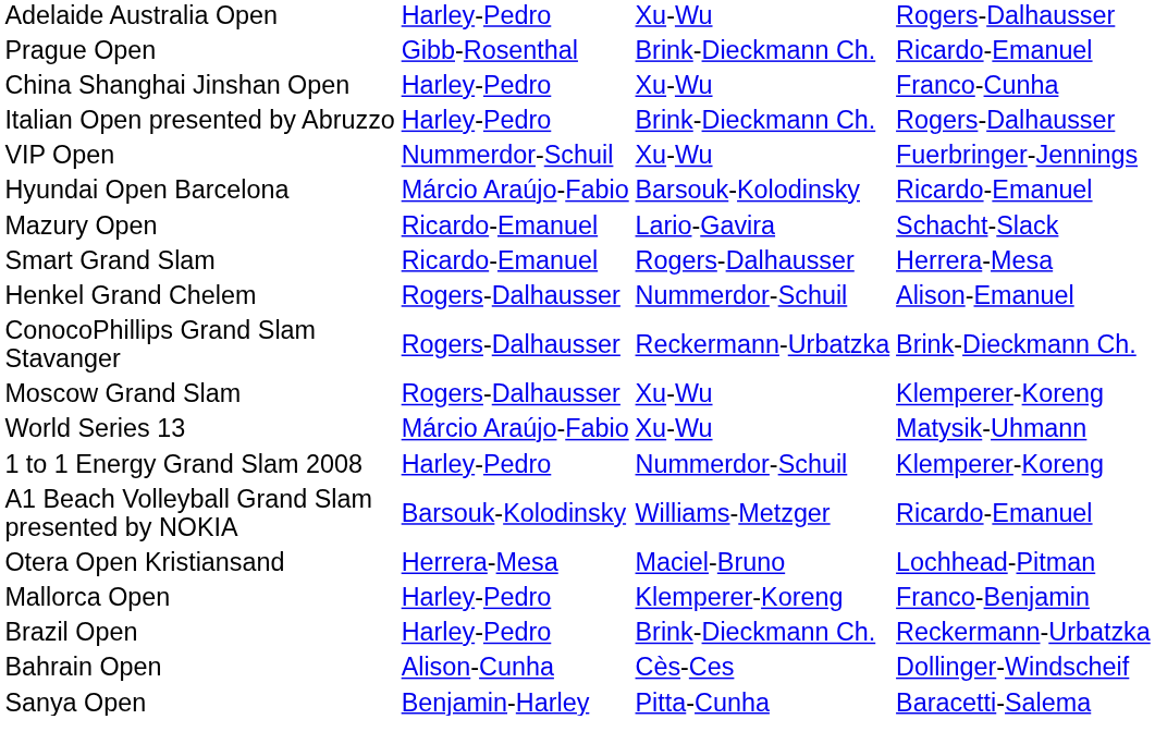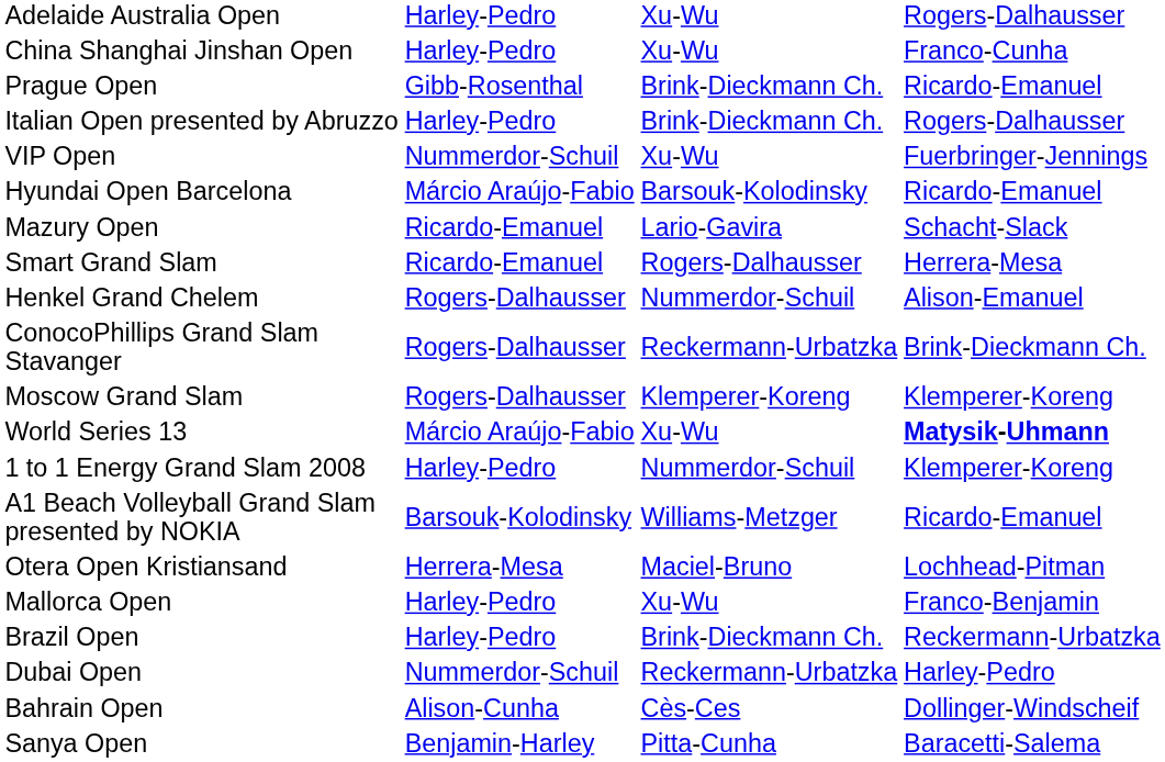 <table>
 <tr>
 <td>Adelaide Australia Open </td>
 <td> <a href='#'>Harley</a>-<a href='#'>Pedro</a></td>
 <td> <a href='#'>Xu</a>-<a href='#'>Wu</a></td>
 <td> <a href='#'>Rogers</a>-<a href='#'>Dalhausser</a></td>
 </tr>
 <tr>
+<td>China Shanghai Jinshan Open</td>
+<td> <a href='#'>Harley</a>-<a href='#'>Pedro</a></td>
+<td> <a href='#'>Xu</a>-<a href='#'>Wu</a></td>
+<td> <a href='#'>Franco</a>-<a href='#'>Cunha</a></td>
+</tr>
+<tr>
 <td>Prague Open</td>
 <td> <a href='#'>Gibb</a>-<a href='#'>Rosenthal</a></td>
 <td> <a href='#'>Brink</a>-<a href='#'>Dieckmann Ch.</a></td>
 <td> <a href='#'>Ricardo</a>-<a href='#'>Emanuel</a></td>
-</tr>
-<tr>
-<td>China Shanghai Jinshan Open</td>
-<td> <a href='#'>Harley</a>-<a href='#'>Pedro</a></td>
-<td> <a href='#'>Xu</a>-<a href='#'>Wu</a></td>
-<td> <a href='#'>Franco</a>-<a href='#'>Cunha</a></td>
 </tr>
 <tr>
 <td>Italian Open presented by Abruzzo</td>
 <td> <a href='#'>Harley</a>-<a href='#'>Pedro</a></td>
 <td> <a href='#'>Brink</a>-<a href='#'>Dieckmann Ch.</a></td>
 <td> <a href='#'>Rogers</a>-<a href='#'>Dalhausser</a></td>
 </tr>
 <tr>
 <td>VIP Open</td>
 <td> <a href='#'>Nummerdor</a>-<a href='#'>Schuil</a></td>
 <td> <a href='#'>Xu</a>-<a href='#'>Wu</a></td>
 <td> <a href='#'>Fuerbringer</a>-<a href='#'>Jennings</a></td>
 </tr>
 <tr>
 <td>Hyundai Open Barcelona</td>
 <td> <a href='#'>Márcio Araújo</a>-<a href='#'>Fabio</a></td>
 <td> <a href='#'>Barsouk</a>-<a href='#'>Kolodinsky</a></td>
 <td> <a href='#'>Ricardo</a>-<a href='#'>Emanuel</a></td>
 </tr>
 <tr>
 <td>Mazury Open</td>
 <td> <a href='#'>Ricardo</a>-<a href='#'>Emanuel</a></td>
 <td> <a href='#'>Lario</a>-<a href='#'>Gavira</a></td>
 <td> <a href='#'>Schacht</a>-<a href='#'>Slack</a></td>
 </tr>
 <tr>
 <td>Smart Grand Slam</td>
 <td> <a href='#'>Ricardo</a>-<a href='#'>Emanuel</a></td>
 <td> <a href='#'>Rogers</a>-<a href='#'>Dalhausser</a></td>
 <td> <a href='#'>Herrera</a>-<a href='#'>Mesa</a></td>
 </tr>
 <tr>
 <td>Henkel Grand Chelem</td>
 <td> <a href='#'>Rogers</a>-<a href='#'>Dalhausser</a></td>
 <td> <a href='#'>Nummerdor</a>-<a href='#'>Schuil</a></td>
 <td> <a href='#'>Alison</a>-<a href='#'>Emanuel</a></td>
 </tr>
 <tr>
 <td>ConocoPhillips Grand Slam <br>Stavanger</td>
 <td> <a href='#'>Rogers</a>-<a href='#'>Dalhausser</a></td>
 <td> <a href='#'>Reckermann</a>-<a href='#'>Urbatzka</a></td>
 <td> <a href='#'>Brink</a>-<a href='#'>Dieckmann Ch.</a></td>
 </tr>
 <tr>
 <td>Moscow Grand Slam</td>
 <td> <a href='#'>Rogers</a>-<a href='#'>Dalhausser</a></td>
-<td> <a href='#'>Xu</a>-<a href='#'>Wu</a></td>
+<td> <a href='#'>Klemperer</a>-<a href='#'>Koreng</a></td>
 <td> <a href='#'>Klemperer</a>-<a href='#'>Koreng</a></td>
 </tr>
 <tr>
 <td>World Series 13</td>
 <td> <a href='#'>Márcio Araújo</a>-<a href='#'>Fabio</a></td>
 <td> <a href='#'>Xu</a>-<a href='#'>Wu</a></td>
-<td> <a href='#'>Matysik</a>-<a href='#'>Uhmann</a></td>
+<td><strong> <a href='#'>Matysik</a>-<a href='#'>Uhmann</a></strong></td>
 </tr>
 <tr>
 <td>1 to 1 Energy Grand Slam 2008</td>
 <td> <a href='#'>Harley</a>-<a href='#'>Pedro</a></td>
 <td> <a href='#'>Nummerdor</a>-<a href='#'>Schuil</a></td>
 <td> <a href='#'>Klemperer</a>-<a href='#'>Koreng</a></td>
 </tr>
 <tr>
 <td>A1 Beach Volleyball Grand Slam <br>presented by NOKIA</td>
 <td> <a href='#'>Barsouk</a>-<a href='#'>Kolodinsky</a></td>
 <td> <a href='#'>Williams</a>-<a href='#'>Metzger</a></td>
 <td> <a href='#'>Ricardo</a>-<a href='#'>Emanuel</a></td>
 </tr>
 <tr>
 <td>Otera Open Kristiansand</td>
 <td> <a href='#'>Herrera</a>-<a href='#'>Mesa</a></td>
 <td> <a href='#'>Maciel</a>-<a href='#'>Bruno</a></td>
 <td> <a href='#'>Lochhead</a>-<a href='#'>Pitman</a></td>
 </tr>
 <tr>
 <td>Mallorca Open</td>
 <td> <a href='#'>Harley</a>-<a href='#'>Pedro</a></td>
-<td> <a href='#'>Klemperer</a>-<a href='#'>Koreng</a></td>
+<td> <a href='#'>Xu</a>-<a href='#'>Wu</a></td>
 <td> <a href='#'>Franco</a>-<a href='#'>Benjamin</a></td>
 </tr>
 <tr>
 <td>Brazil Open</td>
 <td> <a href='#'>Harley</a>-<a href='#'>Pedro</a></td>
 <td> <a href='#'>Brink</a>-<a href='#'>Dieckmann Ch.</a></td>
 <td> <a href='#'>Reckermann</a>-<a href='#'>Urbatzka</a></td>
+</tr>
+<tr>
+<td>Dubai Open</td>
+<td> <a href='#'>Nummerdor</a>-<a href='#'>Schuil</a></td>
+<td> <a href='#'>Reckermann</a>-<a href='#'>Urbatzka</a></td>
+<td> <a href='#'>Harley</a>-<a href='#'>Pedro</a></td>
 </tr>
 <tr>
 <td>Bahrain Open</td>
 <td> <a href='#'>Alison</a>-<a href='#'>Cunha</a></td>
 <td> <a href='#'>Cès</a>-<a href='#'>Ces</a></td>
 <td> <a href='#'>Dollinger</a>-<a href='#'>Windscheif</a></td>
 </tr>
 <tr>
 <td>Sanya Open</td>
 <td> <a href='#'>Benjamin</a>-<a href='#'>Harley</a></td>
 <td> <a href='#'>Pitta</a>-<a href='#'>Cunha</a></td>
 <td> <a href='#'>Baracetti</a>-<a href='#'>Salema</a></td>
 </tr>
 </table>
